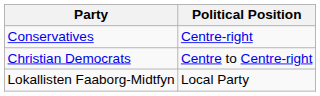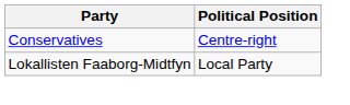 <table class="wikitable mw-collapsible mw-collapsed">
 <tr>
 <th>Party</th>
 <th>Political Position</th>
 </tr>
 <tr>
 <td><a href='#'>Conservatives</a></td>
 <td><a href='#'>Centre-right</a></td>
 </tr>
 <tr>
-<td><a href='#'>Christian Democrats</a></td>
-<td><a href='#'>Centre</a> to <a href='#'>Centre-right</a></td>
-</tr>
-<tr>
 <td>Lokallisten Faaborg-Midtfyn</td>
 <td>Local Party</td>
 </tr>
 </table>
